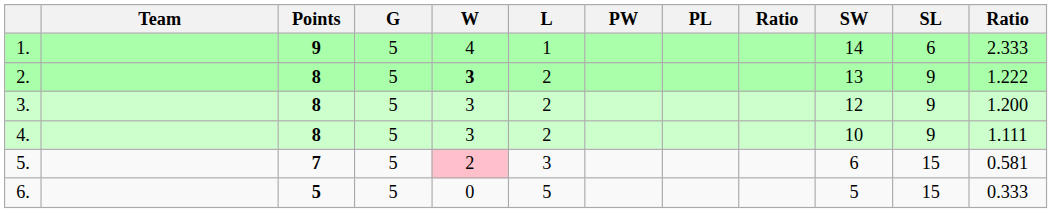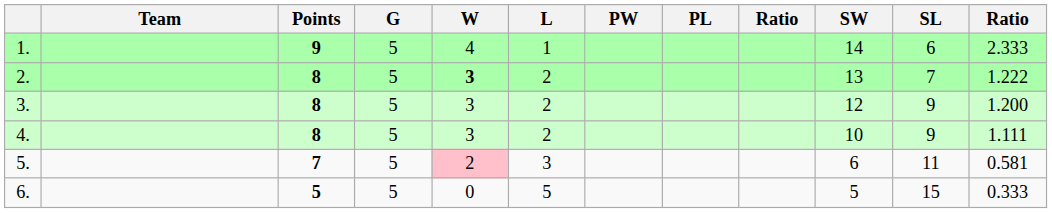 <table class=wikitable style="text-align:center">
 <tr style="background: #DCDCDC">
 <th width="25"></th>
 <th width="200">Team</th>
 <th width="60">Points</th>
 <th width="60">G</th>
 <th width="60">W</th>
 <th width="60">L</th>
 <th width="60">PW</th>
 <th width="60">PL</th>
 <th width="60">Ratio</th>
 <th width="60">SW</th>
 <th width="60">SL</th>
 <th width="60">Ratio</th>
 </tr>
 <tr style="background: #AAFFAA">
 <td>1.</td>
 <td align=left></td>
 <td><strong>9</strong></td>
 <td>5</td>
 <td>4</td>
 <td>1</td>
 <td></td>
 <td></td>
 <td></td>
 <td>14</td>
 <td>6</td>
 <td>2.333</td>
 </tr>
 <tr style="background: #AAFFAA">
 <td>2.</td>
 <td align=left></td>
 <td><strong>8</strong></td>
 <td>5</td>
 <td><strong>3</strong></td>
 <td>2</td>
 <td></td>
 <td></td>
 <td></td>
 <td>13</td>
-<td>9</td>
+<td>7</td>
 <td>1.222</td>
 </tr>
 <tr style="background: #CCFFCC">
 <td>3.</td>
 <td align=left></td>
 <td><strong>8</strong></td>
 <td>5</td>
 <td>3</td>
 <td>2</td>
 <td></td>
 <td></td>
 <td></td>
 <td>12</td>
 <td>9</td>
 <td>1.200</td>
 </tr>
 <tr style="background: #CCFFCC">
 <td>4.</td>
 <td align=left></td>
 <td><strong>8</strong></td>
 <td>5</td>
 <td>3</td>
 <td>2</td>
 <td></td>
 <td></td>
 <td></td>
 <td>10</td>
 <td>9</td>
 <td>1.111</td>
 </tr>
 <tr>
 <td>5.</td>
 <td align=left></td>
 <td><strong>7</strong></td>
 <td>5</td>
 <td style="background: pink;">2</td>
 <td>3</td>
 <td></td>
 <td></td>
 <td></td>
 <td>6</td>
-<td>15</td>
+<td>11</td>
 <td>0.581</td>
 </tr>
 <tr>
 <td>6.</td>
 <td align=left></td>
 <td><strong>5</strong></td>
 <td>5</td>
 <td>0</td>
 <td>5</td>
 <td></td>
 <td></td>
 <td></td>
 <td>5</td>
 <td>15</td>
 <td>0.333</td>
 </tr>
 </table>
